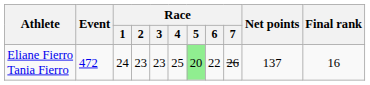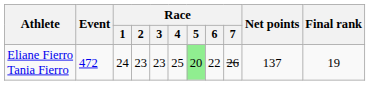 <table class="wikitable" style="font-size:90%">
 <tr>
 <th rowspan=2>Athlete</th>
 <th rowspan=2>Event</th>
 <th colspan=7>Race</th>
 <th rowspan=2>Net points</th>
 <th rowspan=2>Final rank</th>
 </tr>
 <tr style="font-size:95%">
 <th>1</th>
 <th>2</th>
 <th>3</th>
 <th>4</th>
 <th>5</th>
 <th>6</th>
 <th>7</th>
 </tr>
 <tr align=center>
 <td align=left><a href='#'>Eliane Fierro</a><br><a href='#'>Tania Fierro</a></td>
 <td align=left><a href='#'>472</a></td>
 <td>24</td>
 <td>23</td>
 <td>23</td>
 <td>25</td>
 <td style="background: lightgreen;">20</td>
 <td>22</td>
 <td><s>26</s></td>
 <td>137</td>
-<td>16</td>
+<td>19</td>
 </tr>
 </table>
